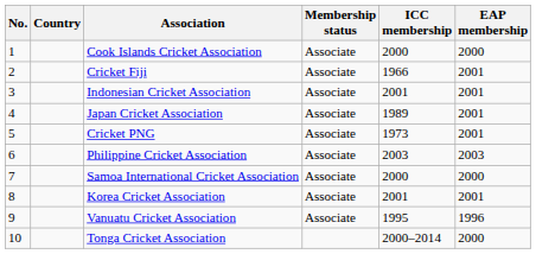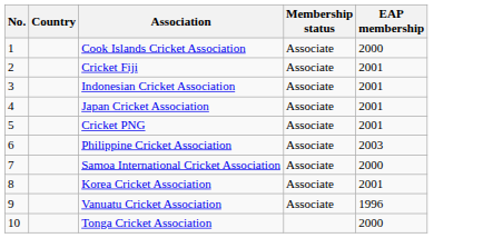 <table class="wikitable sortable">
 <tr>
 <th>No.</th>
 <th>Country</th>
 <th>Association</th>
 <th>Membership<br>status</th>
-<th>ICC<br>membership</th>
 <th>EAP<br>membership</th>
 </tr>
 <tr>
 <td>1</td>
 <td></td>
 <td><a href='#'>Cook Islands Cricket Association</a></td>
 <td>Associate</td>
 <td>2000</td>
-<td>2000</td>
 </tr>
 <tr>
 <td>2</td>
 <td></td>
 <td><a href='#'>Cricket Fiji</a></td>
 <td>Associate</td>
-<td>1966</td>
 <td>2001</td>
 </tr>
 <tr>
 <td>3</td>
 <td></td>
 <td><a href='#'>Indonesian Cricket Association</a></td>
 <td>Associate</td>
 <td>2001</td>
-<td>2001</td>
 </tr>
 <tr>
 <td>4</td>
 <td></td>
 <td><a href='#'>Japan Cricket Association</a></td>
 <td>Associate</td>
-<td>1989</td>
 <td>2001</td>
 </tr>
 <tr>
 <td>5</td>
 <td></td>
 <td><a href='#'>Cricket PNG</a></td>
 <td>Associate</td>
-<td>1973</td>
 <td>2001</td>
 </tr>
 <tr>
 <td>6</td>
 <td></td>
 <td><a href='#'>Philippine Cricket Association</a></td>
 <td>Associate</td>
 <td>2003</td>
-<td>2003</td>
 </tr>
 <tr>
 <td>7</td>
 <td></td>
 <td><a href='#'>Samoa International Cricket Association</a></td>
 <td>Associate</td>
-<td>2000</td>
 <td>2000</td>
 </tr>
 <tr>
 <td>8</td>
 <td></td>
 <td><a href='#'>Korea Cricket Association</a></td>
 <td>Associate</td>
 <td>2001</td>
-<td>2001</td>
 </tr>
 <tr>
 <td>9</td>
 <td></td>
 <td><a href='#'>Vanuatu Cricket Association</a></td>
 <td>Associate</td>
-<td>1995</td>
 <td>1996</td>
 </tr>
 <tr>
 <td>10</td>
 <td></td>
 <td><a href='#'>Tonga Cricket Association</a></td>
 <td></td>
-<td>2000–2014</td>
 <td>2000</td>
 </tr>
 </table>
